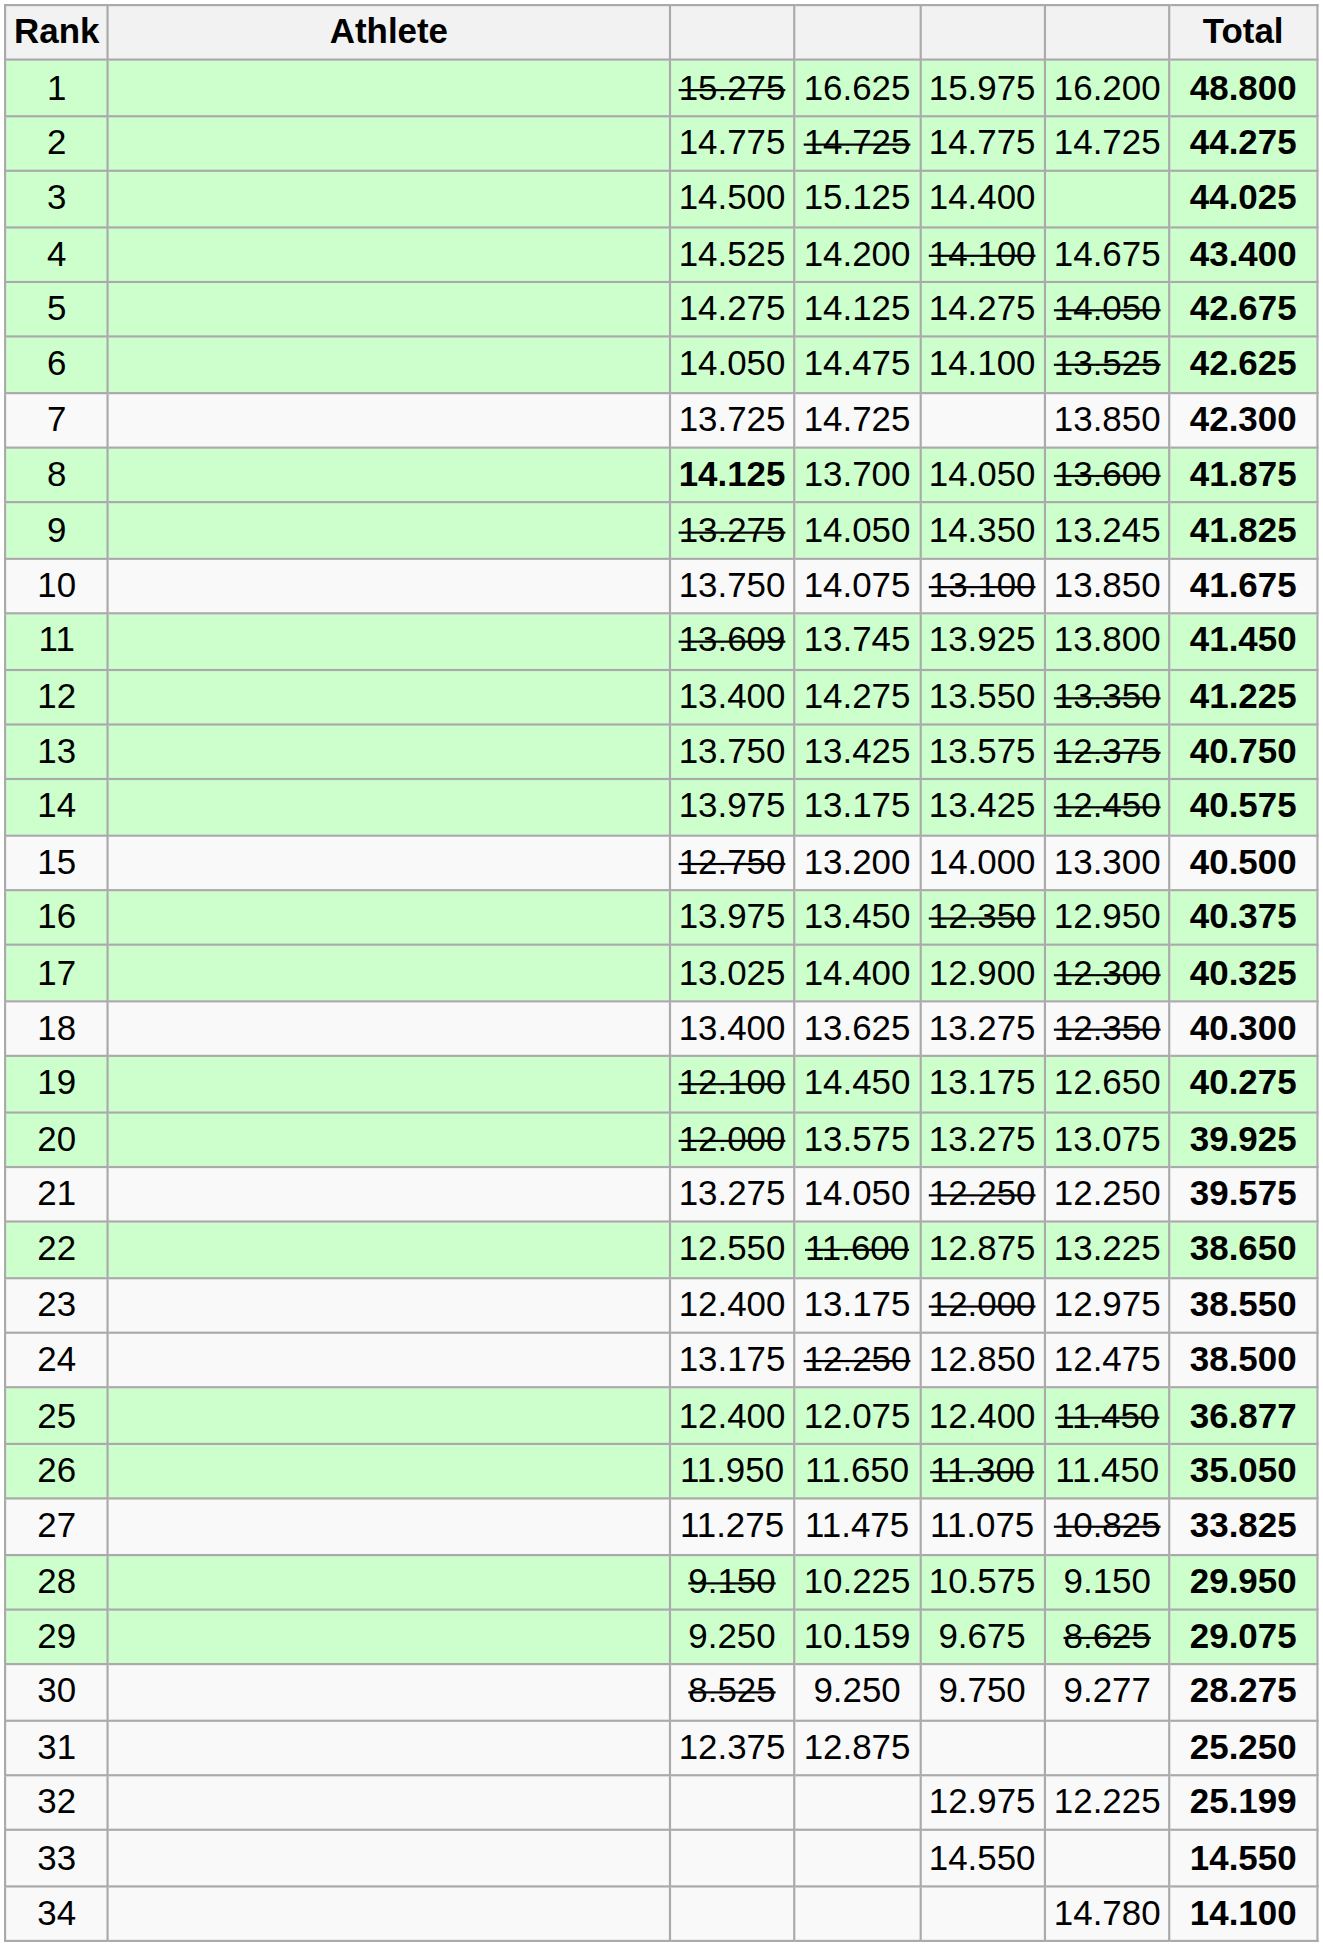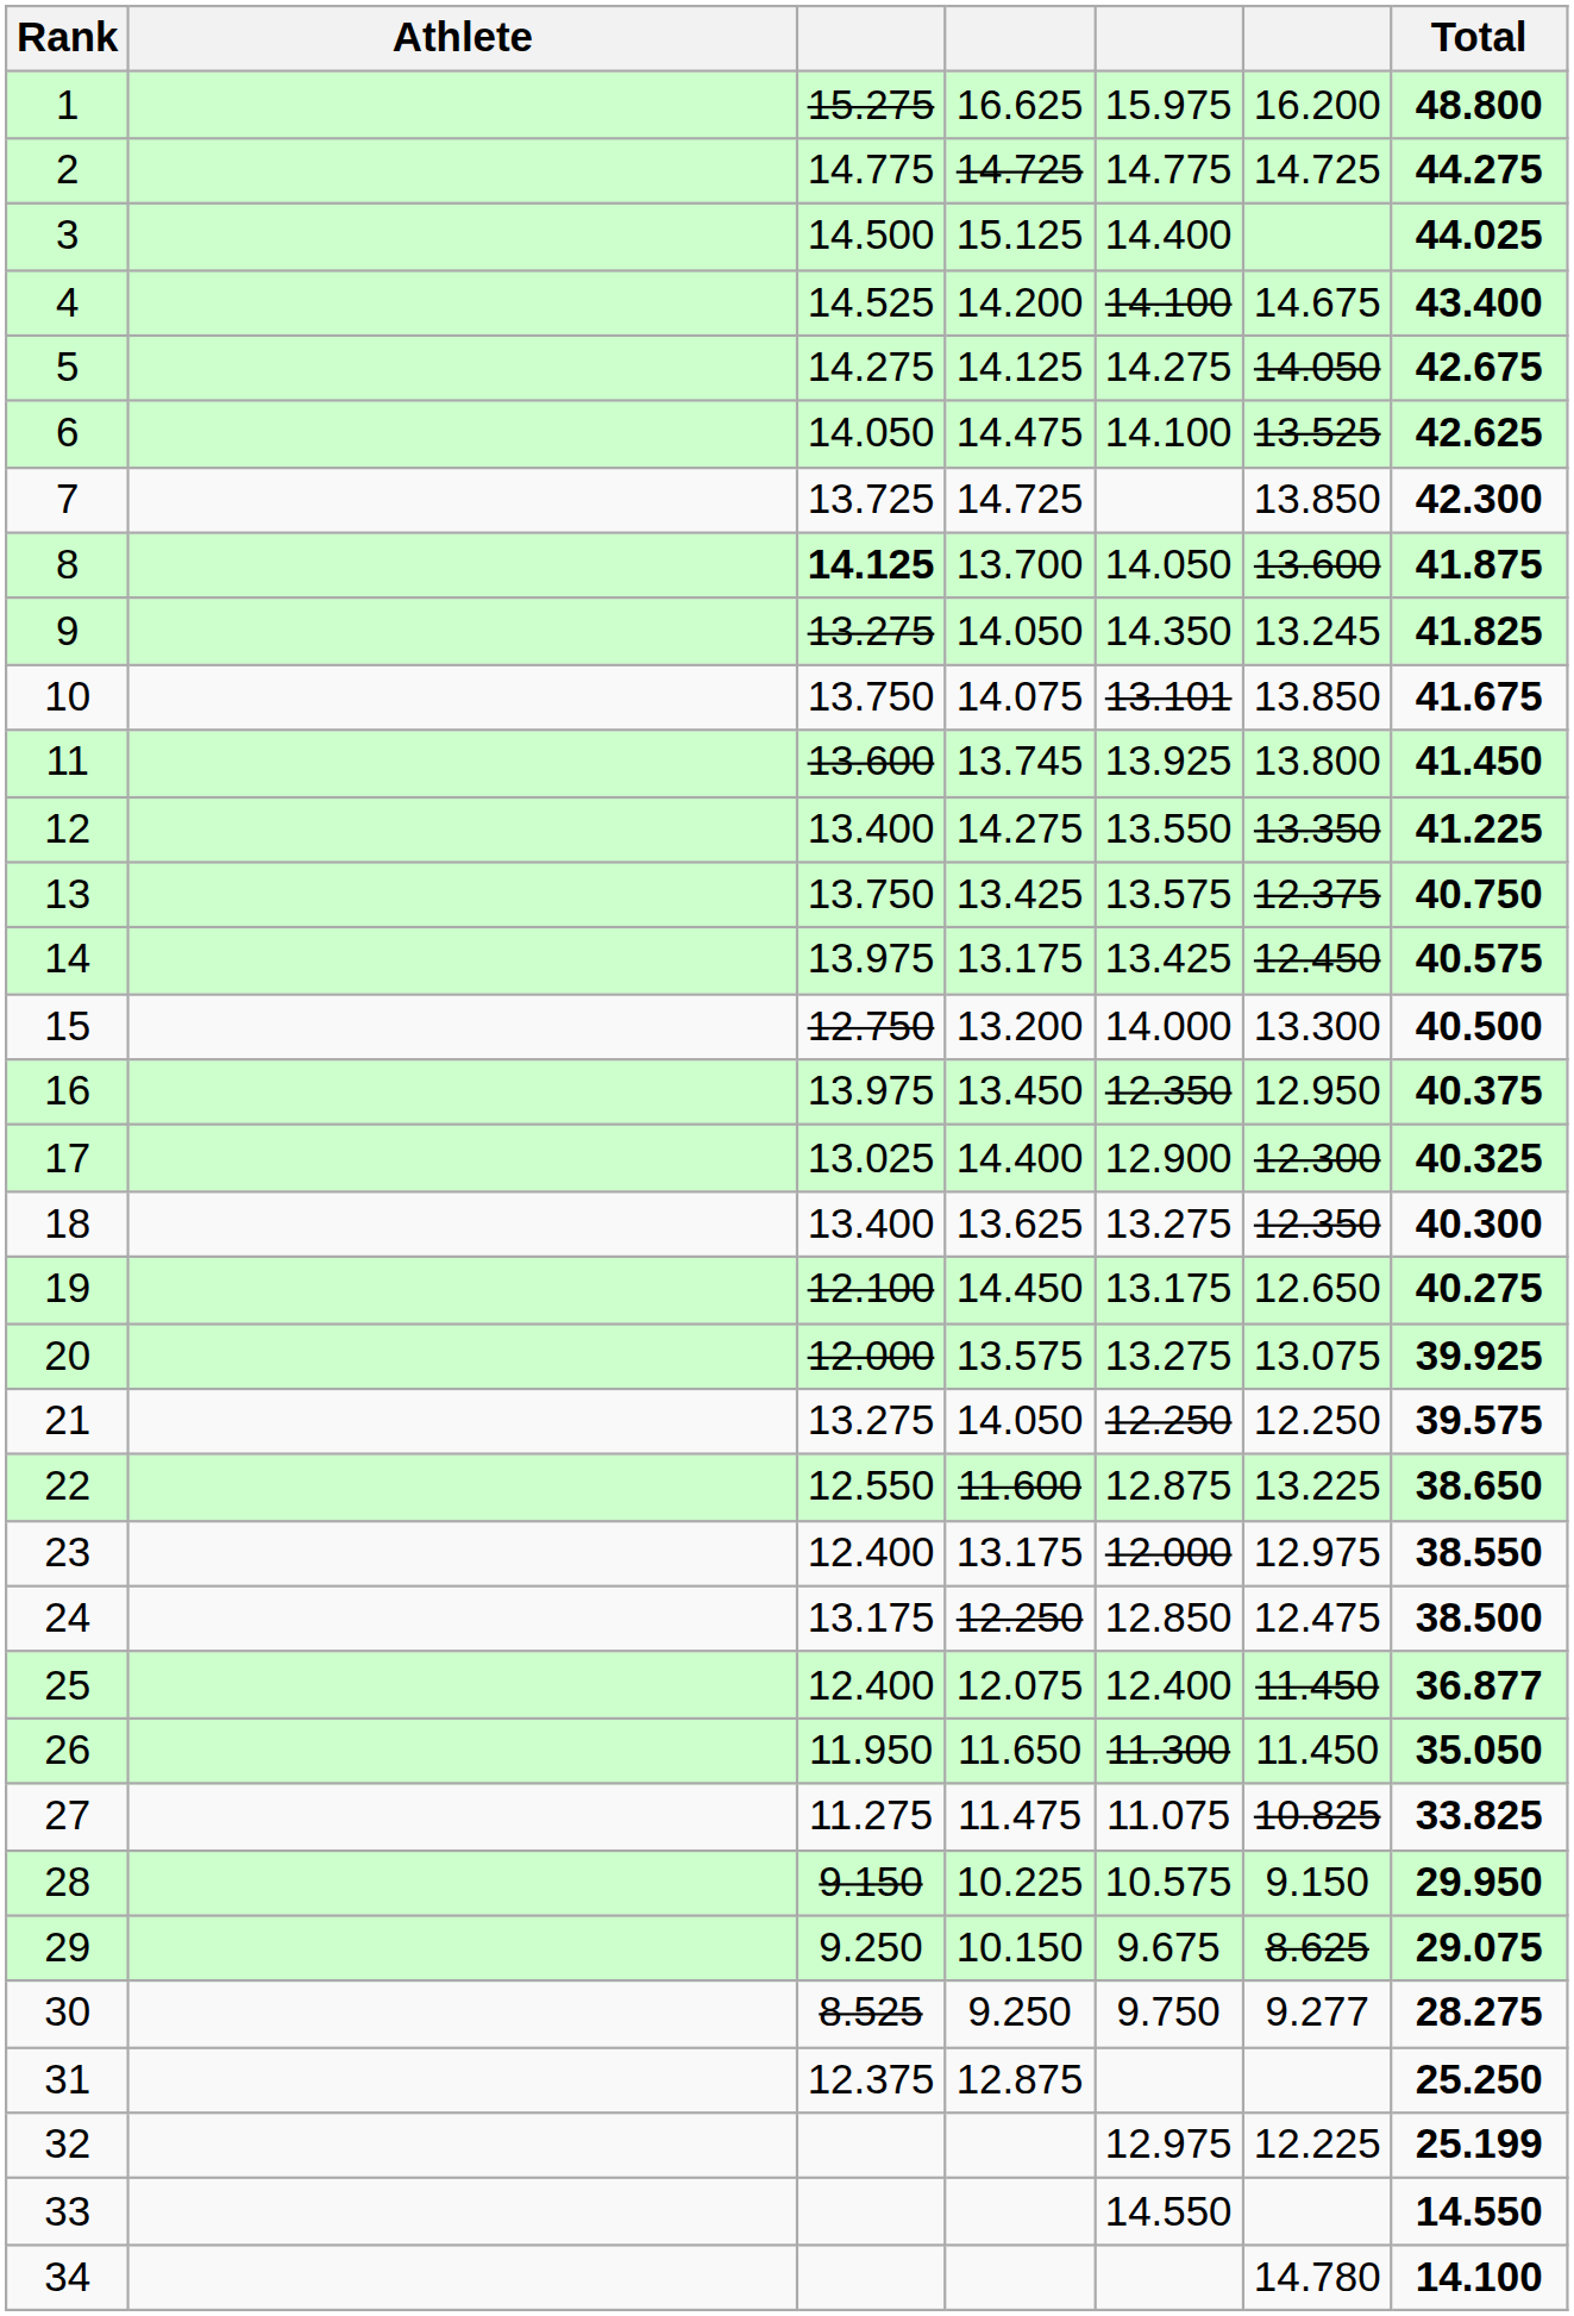 <table class=wikitable style="text-align:center">
 <tr>
 <th width=40>Rank</th>
 <th width=250>Athlete</th>
 <th width=50></th>
 <th width=50></th>
 <th width=50></th>
 <th width=50></th>
 <th width=60>Total</th>
 </tr>
 <tr bgcolor="ccffcc">
 <td>1</td>
 <td align=left></td>
 <td><s>15.275</s></td>
 <td>16.625</td>
 <td>15.975</td>
 <td>16.200</td>
 <td><strong>48.800</strong></td>
 </tr>
 <tr bgcolor="ccffcc">
 <td>2</td>
 <td align=left></td>
 <td>14.775</td>
 <td><s>14.725</s></td>
 <td>14.775</td>
 <td>14.725</td>
 <td><strong>44.275</strong></td>
 </tr>
 <tr bgcolor="ccffcc">
 <td>3</td>
 <td align=left></td>
 <td>14.500</td>
 <td>15.125</td>
 <td>14.400</td>
 <td></td>
 <td><strong>44.025</strong></td>
 </tr>
 <tr bgcolor="ccffcc">
 <td>4</td>
 <td align=left></td>
 <td>14.525</td>
 <td>14.200</td>
 <td><s>14.100</s></td>
 <td>14.675</td>
 <td><strong>43.400</strong></td>
 </tr>
 <tr bgcolor="ccffcc">
 <td>5</td>
 <td align=left></td>
 <td>14.275</td>
 <td>14.125</td>
 <td>14.275</td>
 <td><s>14.050</s></td>
 <td><strong>42.675</strong></td>
 </tr>
 <tr bgcolor="ccffcc">
 <td>6</td>
 <td align=left></td>
 <td>14.050</td>
 <td>14.475</td>
 <td>14.100</td>
 <td><s>13.525</s></td>
 <td><strong>42.625</strong></td>
 </tr>
 <tr>
 <td>7</td>
 <td align=left></td>
 <td>13.725</td>
 <td>14.725</td>
 <td></td>
 <td>13.850</td>
 <td><strong>42.300</strong></td>
 </tr>
 <tr bgcolor="ccffcc">
 <td>8</td>
 <td align=left></td>
 <td><strong>14.125</strong></td>
 <td>13.700</td>
 <td>14.050</td>
 <td><s>13.600</s></td>
 <td><strong>41.875</strong></td>
 </tr>
 <tr bgcolor="ccffcc">
 <td>9</td>
 <td align=left></td>
 <td><s>13.275</s></td>
 <td>14.050</td>
 <td>14.350</td>
 <td>13.245</td>
 <td><strong>41.825</strong></td>
 </tr>
 <tr>
 <td>10</td>
 <td align=left></td>
 <td>13.750</td>
 <td>14.075</td>
-<td><s>13.100</s></td>
+<td><s>13.101</s></td>
 <td>13.850</td>
 <td><strong>41.675</strong></td>
 </tr>
 <tr bgcolor="ccffcc">
 <td>11</td>
 <td align=left></td>
-<td><s>13.609</s></td>
+<td><s>13.600</s></td>
 <td>13.745</td>
 <td>13.925</td>
 <td>13.800</td>
 <td><strong>41.450</strong></td>
 </tr>
 <tr bgcolor="ccffcc">
 <td>12</td>
 <td align=left></td>
 <td>13.400</td>
 <td>14.275</td>
 <td>13.550</td>
 <td><s>13.350</s></td>
 <td><strong>41.225</strong></td>
 </tr>
 <tr bgcolor="ccffcc">
 <td>13</td>
 <td align=left></td>
 <td>13.750</td>
 <td>13.425</td>
 <td>13.575</td>
 <td><s>12.375</s></td>
 <td><strong>40.750</strong></td>
 </tr>
 <tr bgcolor="ccffcc">
 <td>14</td>
 <td align=left></td>
 <td>13.975</td>
 <td>13.175</td>
 <td>13.425</td>
 <td><s>12.450</s></td>
 <td><strong>40.575</strong></td>
 </tr>
 <tr>
 <td>15</td>
 <td align=left></td>
 <td><s>12.750</s></td>
 <td>13.200</td>
 <td>14.000</td>
 <td>13.300</td>
 <td><strong>40.500</strong></td>
 </tr>
 <tr bgcolor="ccffcc">
 <td>16</td>
 <td align=left></td>
 <td>13.975</td>
 <td>13.450</td>
 <td><s>12.350</s></td>
 <td>12.950</td>
 <td><strong>40.375</strong></td>
 </tr>
 <tr bgcolor="ccffcc">
 <td>17</td>
 <td align=left></td>
 <td>13.025</td>
 <td>14.400</td>
 <td>12.900</td>
 <td><s>12.300</s></td>
 <td><strong>40.325</strong></td>
 </tr>
 <tr>
 <td>18</td>
 <td align=left></td>
 <td>13.400</td>
 <td>13.625</td>
 <td>13.275</td>
 <td><s>12.350</s></td>
 <td><strong>40.300</strong></td>
 </tr>
 <tr bgcolor="ccffcc">
 <td>19</td>
 <td align=left></td>
 <td><s>12.100</s></td>
 <td>14.450</td>
 <td>13.175</td>
 <td>12.650</td>
 <td><strong>40.275</strong></td>
 </tr>
 <tr bgcolor="ccffcc">
 <td>20</td>
 <td align=left></td>
 <td><s>12.000</s></td>
 <td>13.575</td>
 <td>13.275</td>
 <td>13.075</td>
 <td><strong>39.925</strong></td>
 </tr>
 <tr>
 <td>21</td>
 <td align=left></td>
 <td>13.275</td>
 <td>14.050</td>
 <td><s>12.250</s></td>
 <td>12.250</td>
 <td><strong>39.575</strong></td>
 </tr>
 <tr bgcolor="ccffcc">
 <td>22</td>
 <td align=left></td>
 <td>12.550</td>
 <td><s>11.600</s></td>
 <td>12.875</td>
 <td>13.225</td>
 <td><strong>38.650</strong></td>
 </tr>
 <tr>
 <td>23</td>
 <td align=left></td>
 <td>12.400</td>
 <td>13.175</td>
 <td><s>12.000</s></td>
 <td>12.975</td>
 <td><strong>38.550</strong></td>
 </tr>
 <tr>
 <td>24</td>
 <td align=left></td>
 <td>13.175</td>
 <td><s>12.250</s></td>
 <td>12.850</td>
 <td>12.475</td>
 <td><strong>38.500</strong></td>
 </tr>
 <tr bgcolor="ccffcc">
 <td>25</td>
 <td align=left></td>
 <td>12.400</td>
 <td>12.075</td>
 <td>12.400</td>
 <td><s>11.450</s></td>
 <td><strong>36.877</strong></td>
 </tr>
 <tr bgcolor="ccffcc">
 <td>26</td>
 <td align=left></td>
 <td>11.950</td>
 <td>11.650</td>
 <td><s>11.300</s></td>
 <td>11.450</td>
 <td><strong>35.050</strong></td>
 </tr>
 <tr>
 <td>27</td>
 <td align=left></td>
 <td>11.275</td>
 <td>11.475</td>
 <td>11.075</td>
 <td><s>10.825</s></td>
 <td><strong>33.825</strong></td>
 </tr>
 <tr bgcolor="ccffcc">
 <td>28</td>
 <td align=left></td>
 <td><s>9.150</s></td>
 <td>10.225</td>
 <td>10.575</td>
 <td>9.150</td>
 <td><strong>29.950</strong></td>
 </tr>
 <tr bgcolor="ccffcc">
 <td>29</td>
 <td align=left></td>
 <td>9.250</td>
-<td>10.159</td>
+<td>10.150</td>
 <td>9.675</td>
 <td><s>8.625</s></td>
 <td><strong>29.075</strong></td>
 </tr>
 <tr>
 <td>30</td>
 <td align=left></td>
 <td><s>8.525</s></td>
 <td>9.250</td>
 <td>9.750</td>
 <td>9.277</td>
 <td><strong>28.275</strong></td>
 </tr>
 <tr>
 <td>31</td>
 <td align=left></td>
 <td>12.375</td>
 <td>12.875</td>
 <td></td>
 <td></td>
 <td><strong>25.250</strong></td>
 </tr>
 <tr>
 <td>32</td>
 <td align=left></td>
 <td></td>
 <td></td>
 <td>12.975</td>
 <td>12.225</td>
 <td><strong>25.199</strong></td>
 </tr>
 <tr>
 <td>33</td>
 <td align=left></td>
 <td></td>
 <td></td>
 <td>14.550</td>
 <td></td>
 <td><strong>14.550</strong></td>
 </tr>
 <tr>
 <td>34</td>
 <td align=left></td>
 <td></td>
 <td></td>
 <td></td>
 <td>14.780</td>
 <td><strong>14.100</strong></td>
 </tr>
 </table>
